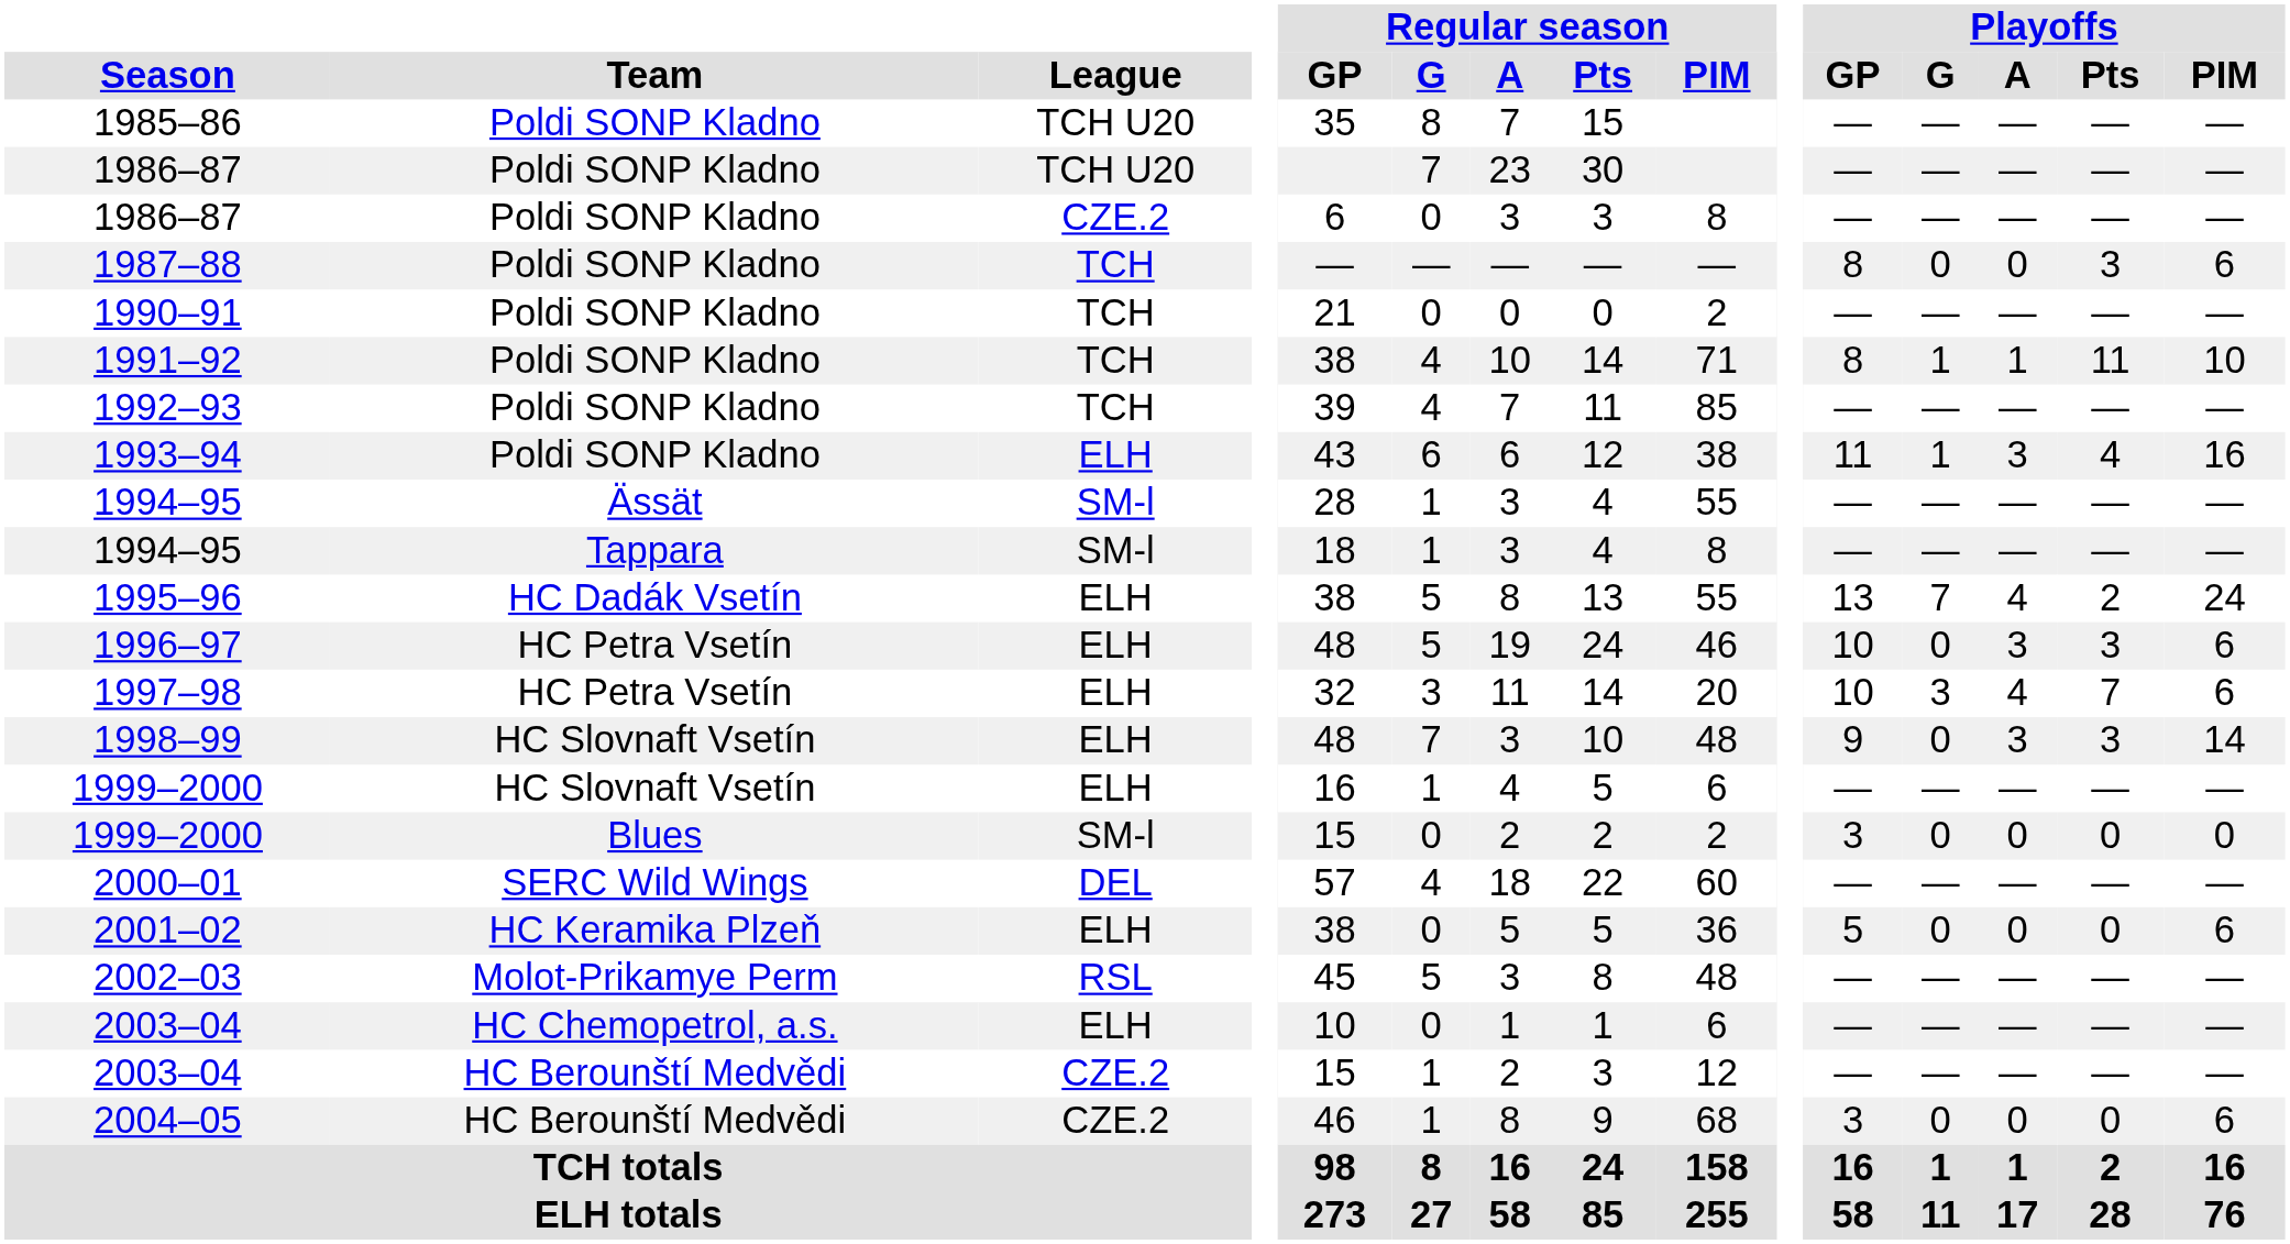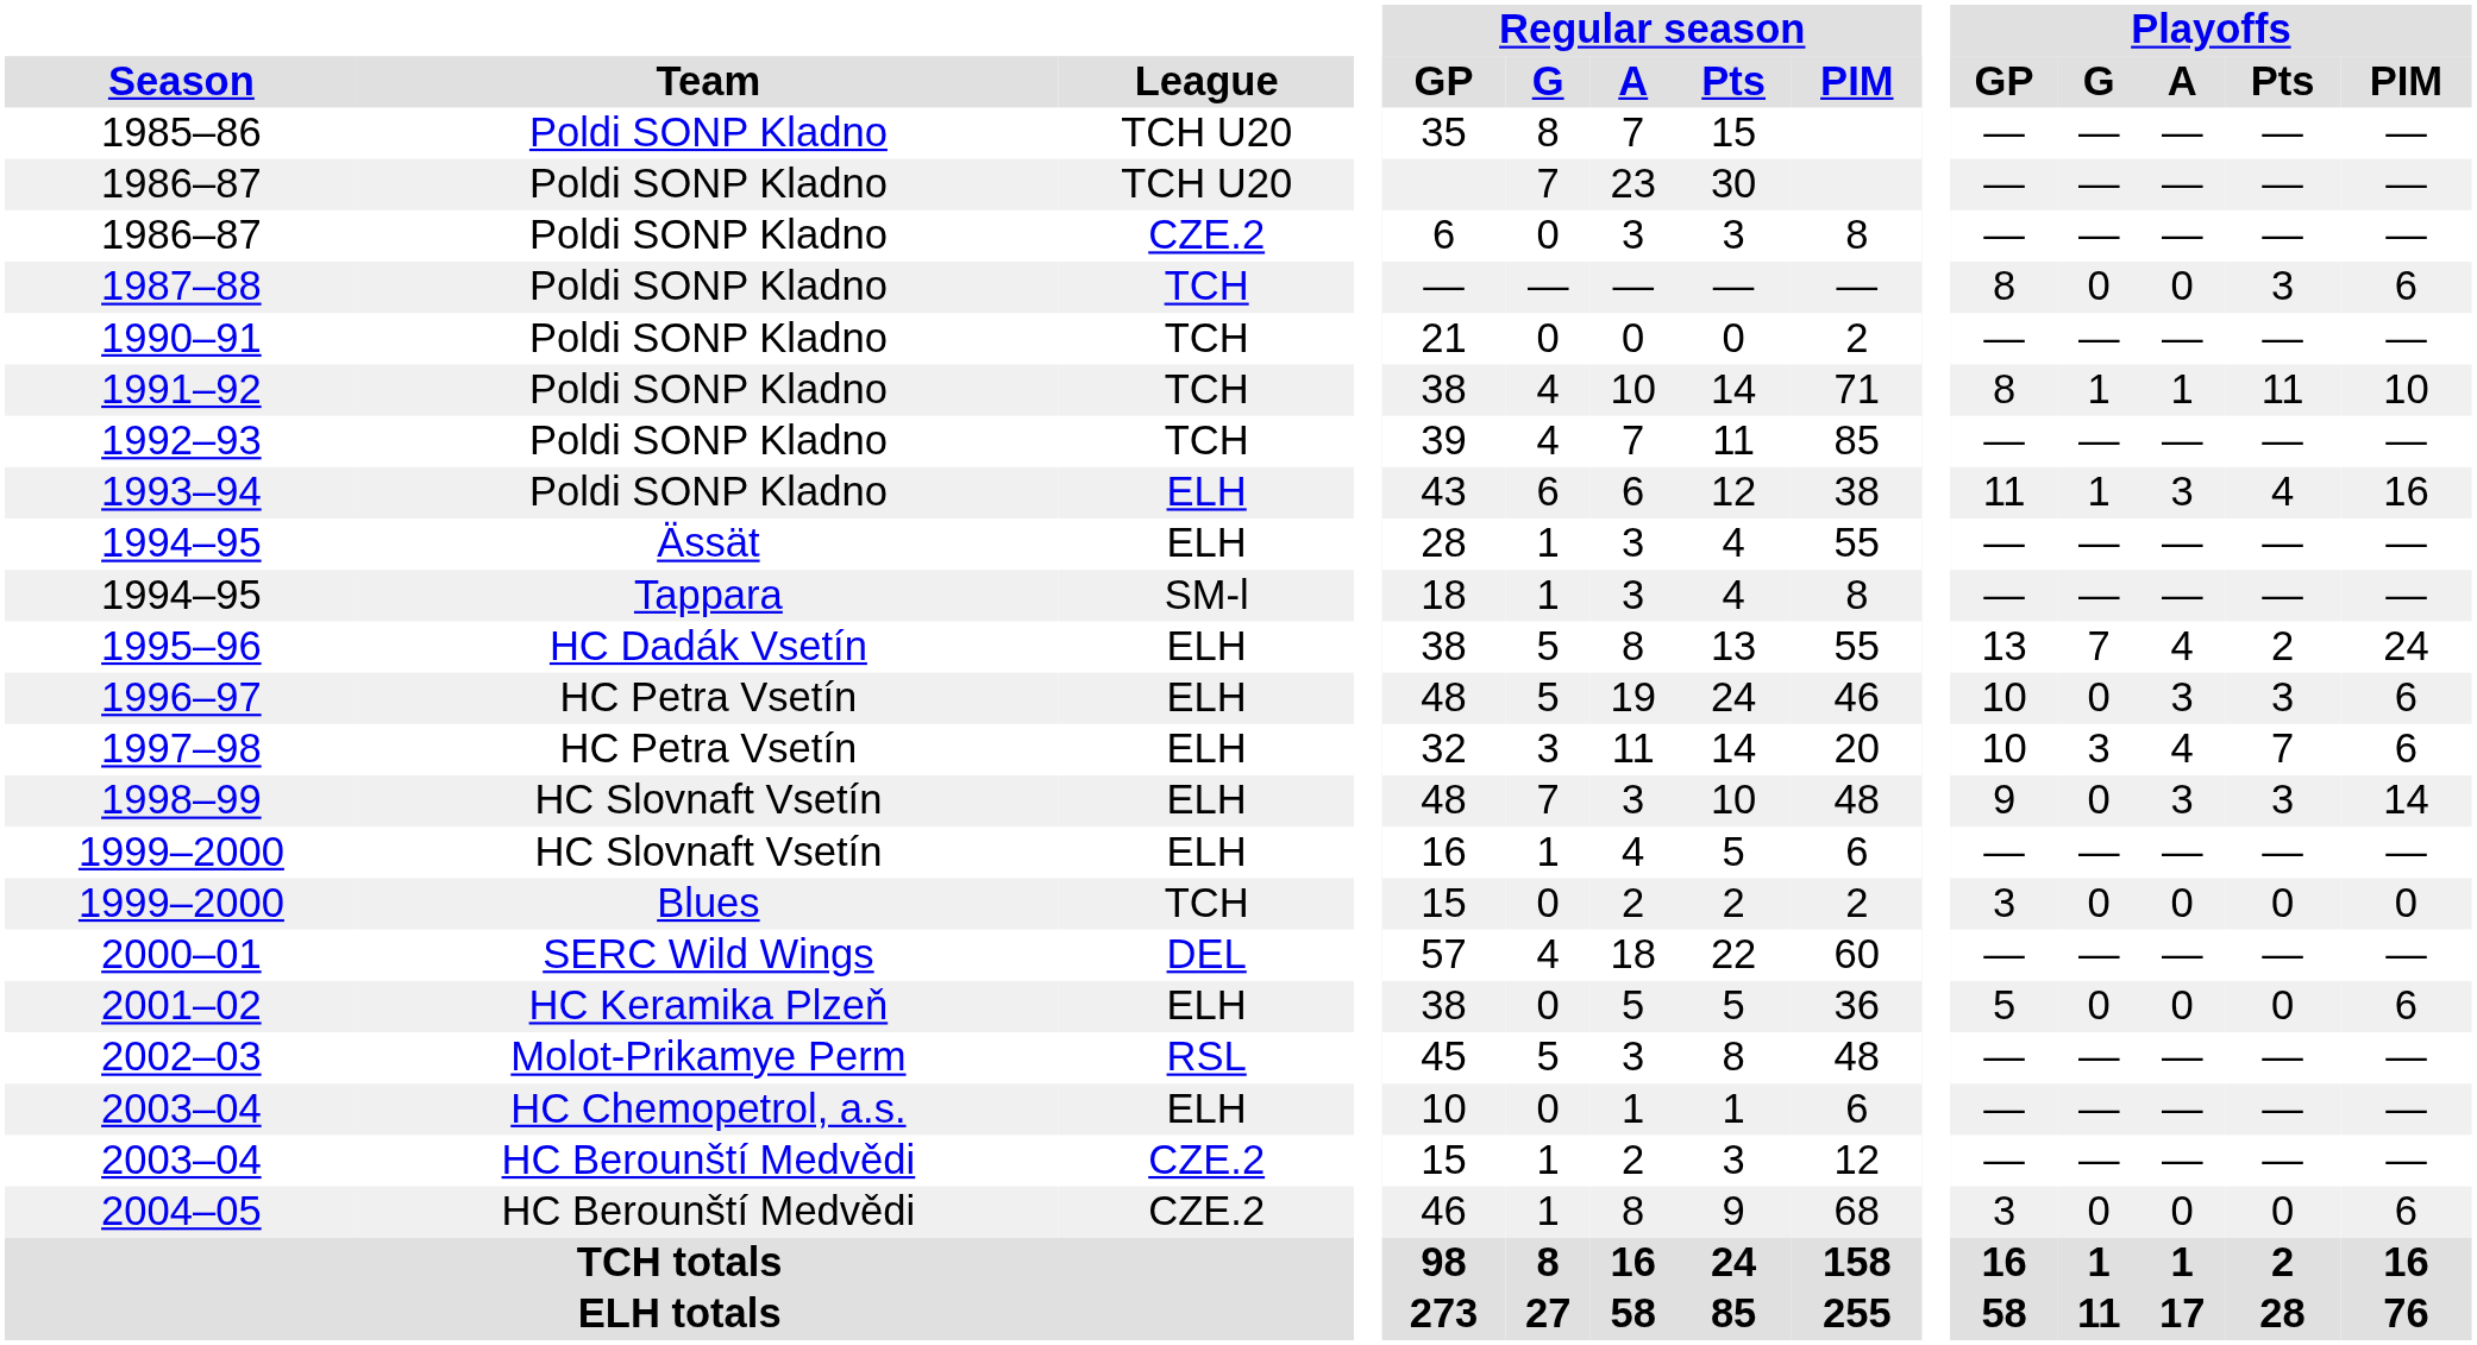 <table border="0" cellpadding="1" cellspacing="0" style="text-align:center; width:60em">
 <tr bgcolor="#e0e0e0">
 <th colspan="3" bgcolor="#ffffff"> </th>
 <th rowspan="99" bgcolor="#ffffff"> </th>
 <th colspan="5"><a href='#'>Regular season</a></th>
 <th rowspan="99" bgcolor="#ffffff"> </th>
 <th colspan="5"><a href='#'>Playoffs</a></th>
 </tr>
 <tr bgcolor="#e0e0e0">
 <th><a href='#'>Season</a></th>
 <th>Team</th>
 <th>League</th>
 <th>GP</th>
 <th><a href='#'>G</a></th>
 <th><a href='#'>A</a></th>
 <th><a href='#'>Pts</a></th>
 <th><a href='#'>PIM</a></th>
 <th>GP</th>
 <th>G</th>
 <th>A</th>
 <th>Pts</th>
 <th>PIM</th>
 </tr>
 <tr>
 <td>1985–86</td>
 <td><a href='#'>Poldi SONP Kladno</a></td>
 <td>TCH U20</td>
 <td>35</td>
 <td>8</td>
 <td>7</td>
 <td>15</td>
 <td></td>
 <td>—</td>
 <td>—</td>
 <td>—</td>
 <td>—</td>
 <td>—</td>
 </tr>
 <tr bgcolor="#f0f0f0">
 <td>1986–87</td>
 <td>Poldi SONP Kladno</td>
 <td>TCH U20</td>
 <td></td>
 <td>7</td>
 <td>23</td>
 <td>30</td>
 <td></td>
 <td>—</td>
 <td>—</td>
 <td>—</td>
 <td>—</td>
 <td>—</td>
 </tr>
 <tr>
 <td>1986–87</td>
 <td>Poldi SONP Kladno</td>
 <td><a href='#'>CZE.2</a></td>
 <td>6</td>
 <td>0</td>
 <td>3</td>
 <td>3</td>
 <td>8</td>
 <td>—</td>
 <td>—</td>
 <td>—</td>
 <td>—</td>
 <td>—</td>
 </tr>
 <tr bgcolor="#f0f0f0">
 <td><a href='#'>1987–88</a></td>
 <td>Poldi SONP Kladno</td>
 <td><a href='#'>TCH</a></td>
 <td>—</td>
 <td>—</td>
 <td>—</td>
 <td>—</td>
 <td>—</td>
 <td>8</td>
 <td>0</td>
 <td>0</td>
 <td>3</td>
 <td>6</td>
 </tr>
 <tr>
 <td><a href='#'>1990–91</a></td>
 <td>Poldi SONP Kladno</td>
 <td>TCH</td>
 <td>21</td>
 <td>0</td>
 <td>0</td>
 <td>0</td>
 <td>2</td>
 <td>—</td>
 <td>—</td>
 <td>—</td>
 <td>—</td>
 <td>—</td>
 </tr>
 <tr bgcolor="#f0f0f0">
 <td><a href='#'>1991–92</a></td>
 <td>Poldi SONP Kladno</td>
 <td>TCH</td>
 <td>38</td>
 <td>4</td>
 <td>10</td>
 <td>14</td>
 <td>71</td>
 <td>8</td>
 <td>1</td>
 <td>1</td>
 <td>11</td>
 <td>10</td>
 </tr>
 <tr>
 <td><a href='#'>1992–93</a></td>
 <td>Poldi SONP Kladno</td>
 <td>TCH</td>
 <td>39</td>
 <td>4</td>
 <td>7</td>
 <td>11</td>
 <td>85</td>
 <td>—</td>
 <td>—</td>
 <td>—</td>
 <td>—</td>
 <td>—</td>
 </tr>
 <tr bgcolor="#f0f0f0">
 <td><a href='#'>1993–94</a></td>
 <td>Poldi SONP Kladno</td>
 <td><a href='#'>ELH</a></td>
 <td>43</td>
 <td>6</td>
 <td>6</td>
 <td>12</td>
 <td>38</td>
 <td>11</td>
 <td>1</td>
 <td>3</td>
 <td>4</td>
 <td>16</td>
 </tr>
 <tr>
 <td><a href='#'>1994–95</a></td>
 <td><a href='#'>Ässät</a></td>
-<td><a href='#'>SM-l</a></td>
+<td>ELH</td>
 <td>28</td>
 <td>1</td>
 <td>3</td>
 <td>4</td>
 <td>55</td>
 <td>—</td>
 <td>—</td>
 <td>—</td>
 <td>—</td>
 <td>—</td>
 </tr>
 <tr bgcolor="#f0f0f0">
 <td>1994–95</td>
 <td><a href='#'>Tappara</a></td>
 <td>SM-l</td>
 <td>18</td>
 <td>1</td>
 <td>3</td>
 <td>4</td>
 <td>8</td>
 <td>—</td>
 <td>—</td>
 <td>—</td>
 <td>—</td>
 <td>—</td>
 </tr>
 <tr>
 <td><a href='#'>1995–96</a></td>
 <td><a href='#'>HC Dadák Vsetín</a></td>
 <td>ELH</td>
 <td>38</td>
 <td>5</td>
 <td>8</td>
 <td>13</td>
 <td>55</td>
 <td>13</td>
 <td>7</td>
 <td>4</td>
 <td>2</td>
 <td>24</td>
 </tr>
 <tr bgcolor="#f0f0f0">
 <td><a href='#'>1996–97</a></td>
 <td>HC Petra Vsetín</td>
 <td>ELH</td>
 <td>48</td>
 <td>5</td>
 <td>19</td>
 <td>24</td>
 <td>46</td>
 <td>10</td>
 <td>0</td>
 <td>3</td>
 <td>3</td>
 <td>6</td>
 </tr>
 <tr>
 <td><a href='#'>1997–98</a></td>
 <td>HC Petra Vsetín</td>
 <td>ELH</td>
 <td>32</td>
 <td>3</td>
 <td>11</td>
 <td>14</td>
 <td>20</td>
 <td>10</td>
 <td>3</td>
 <td>4</td>
 <td>7</td>
 <td>6</td>
 </tr>
 <tr bgcolor="#f0f0f0">
 <td><a href='#'>1998–99</a></td>
 <td>HC Slovnaft Vsetín</td>
 <td>ELH</td>
 <td>48</td>
 <td>7</td>
 <td>3</td>
 <td>10</td>
 <td>48</td>
 <td>9</td>
 <td>0</td>
 <td>3</td>
 <td>3</td>
 <td>14</td>
 </tr>
 <tr>
 <td><a href='#'>1999–2000</a></td>
 <td>HC Slovnaft Vsetín</td>
 <td>ELH</td>
 <td>16</td>
 <td>1</td>
 <td>4</td>
 <td>5</td>
 <td>6</td>
 <td>—</td>
 <td>—</td>
 <td>—</td>
 <td>—</td>
 <td>—</td>
 </tr>
 <tr bgcolor="#f0f0f0">
 <td><a href='#'>1999–2000</a></td>
 <td><a href='#'>Blues</a></td>
-<td>SM-l</td>
+<td>TCH</td>
 <td>15</td>
 <td>0</td>
 <td>2</td>
 <td>2</td>
 <td>2</td>
 <td>3</td>
 <td>0</td>
 <td>0</td>
 <td>0</td>
 <td>0</td>
 </tr>
 <tr>
 <td><a href='#'>2000–01</a></td>
 <td><a href='#'>SERC Wild Wings</a></td>
 <td><a href='#'>DEL</a></td>
 <td>57</td>
 <td>4</td>
 <td>18</td>
 <td>22</td>
 <td>60</td>
 <td>—</td>
 <td>—</td>
 <td>—</td>
 <td>—</td>
 <td>—</td>
 </tr>
 <tr bgcolor="#f0f0f0">
 <td><a href='#'>2001–02</a></td>
 <td><a href='#'>HC Keramika Plzeň</a></td>
 <td>ELH</td>
 <td>38</td>
 <td>0</td>
 <td>5</td>
 <td>5</td>
 <td>36</td>
 <td>5</td>
 <td>0</td>
 <td>0</td>
 <td>0</td>
 <td>6</td>
 </tr>
 <tr>
 <td><a href='#'>2002–03</a></td>
 <td><a href='#'>Molot-Prikamye Perm</a></td>
 <td><a href='#'>RSL</a></td>
 <td>45</td>
 <td>5</td>
 <td>3</td>
 <td>8</td>
 <td>48</td>
 <td>—</td>
 <td>—</td>
 <td>—</td>
 <td>—</td>
 <td>—</td>
 </tr>
 <tr bgcolor="#f0f0f0">
 <td><a href='#'>2003–04</a></td>
 <td><a href='#'>HC Chemopetrol, a.s.</a></td>
 <td>ELH</td>
 <td>10</td>
 <td>0</td>
 <td>1</td>
 <td>1</td>
 <td>6</td>
 <td>—</td>
 <td>—</td>
 <td>—</td>
 <td>—</td>
 <td>—</td>
 </tr>
 <tr>
 <td><a href='#'>2003–04</a></td>
 <td><a href='#'>HC Berounští Medvědi</a></td>
 <td><a href='#'>CZE.2</a></td>
 <td>15</td>
 <td>1</td>
 <td>2</td>
 <td>3</td>
 <td>12</td>
 <td>—</td>
 <td>—</td>
 <td>—</td>
 <td>—</td>
 <td>—</td>
 </tr>
 <tr bgcolor="#f0f0f0">
 <td><a href='#'>2004–05</a></td>
 <td>HC Berounští Medvědi</td>
 <td>CZE.2</td>
 <td>46</td>
 <td>1</td>
 <td>8</td>
 <td>9</td>
 <td>68</td>
 <td>3</td>
 <td>0</td>
 <td>0</td>
 <td>0</td>
 <td>6</td>
 </tr>
 <tr bgcolor="#e0e0e0">
 <th colspan="3">TCH totals</th>
 <th>98</th>
 <th>8</th>
 <th>16</th>
 <th>24</th>
 <th>158</th>
 <th>16</th>
 <th>1</th>
 <th>1</th>
 <th>2</th>
 <th>16</th>
 </tr>
 <tr bgcolor="#e0e0e0">
 <th colspan="3">ELH totals</th>
 <th>273</th>
 <th>27</th>
 <th>58</th>
 <th>85</th>
 <th>255</th>
 <th>58</th>
 <th>11</th>
 <th>17</th>
 <th>28</th>
 <th>76</th>
 </tr>
 </table>
